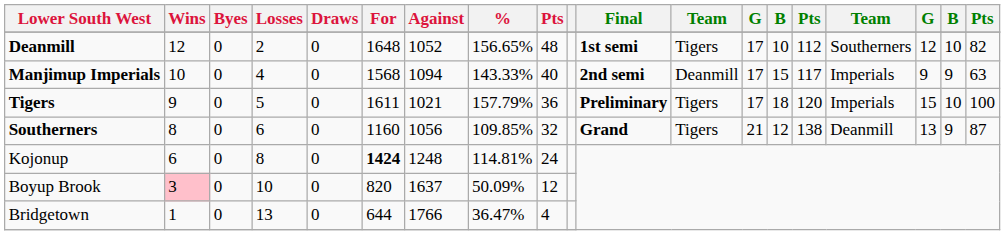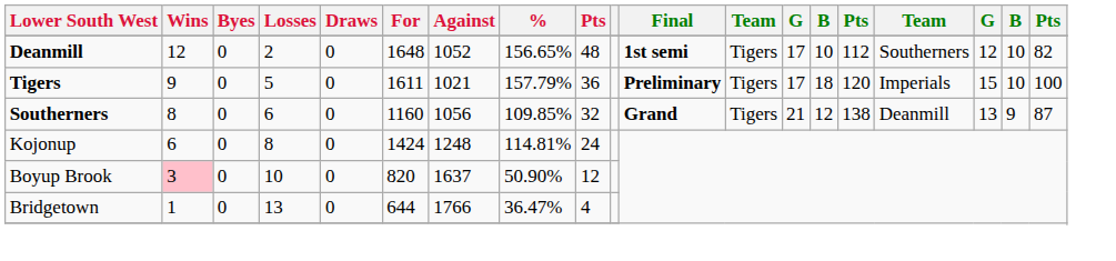 <table style="font-size: 85%; text-align: left;" class="wikitable">
 <tr>
 <th style="color:crimson">Lower South West</th>
 <th style="color:crimson">Wins</th>
 <th style="color:crimson">Byes</th>
 <th style="color:crimson">Losses</th>
 <th style="color:crimson">Draws</th>
 <th style="color:crimson">For</th>
 <th style="color:crimson">Against</th>
 <th style="color:crimson">%</th>
 <th style="color:crimson">Pts</th>
 <th></th>
 <th style="color:green">Final</th>
 <th style="color:green">Team</th>
 <th style="color:green">G</th>
 <th style="color:green">B</th>
 <th style="color:green">Pts</th>
 <th style="color:green">Team</th>
 <th style="color:green">G</th>
 <th style="color:green">B</th>
 <th style="color:green">Pts</th>
 </tr>
 <tr>
 </tr>
 <tr>
 </tr>
 <tr>
 <td><strong>	Deanmill	</strong></td>
 <td>12</td>
 <td>0</td>
 <td>2</td>
 <td>0</td>
 <td>1648</td>
 <td>1052</td>
 <td>156.65%</td>
 <td>48</td>
 <td></td>
 <td><strong>1st semi</strong></td>
 <td>Tigers</td>
 <td>17</td>
 <td>10</td>
 <td>112</td>
 <td>Southerners</td>
 <td>12</td>
 <td>10</td>
 <td>82</td>
-</tr>
-<tr>
-<td><strong>	Manjimup Imperials	</strong></td>
-<td>10</td>
-<td>0</td>
-<td>4</td>
-<td>0</td>
-<td>1568</td>
-<td>1094</td>
-<td>143.33%</td>
-<td>40</td>
-<td></td>
-<td><strong>2nd semi</strong></td>
-<td>Deanmill</td>
-<td>17</td>
-<td>15</td>
-<td>117</td>
-<td>Imperials</td>
-<td>9</td>
-<td>9</td>
-<td>63</td>
 </tr>
 <tr>
 <td><strong>	Tigers 	</strong></td>
 <td>9</td>
 <td>0</td>
 <td>5</td>
 <td>0</td>
 <td>1611</td>
 <td>1021</td>
 <td>157.79%</td>
 <td>36</td>
 <td></td>
 <td><strong>Preliminary</strong></td>
 <td>Tigers</td>
 <td>17</td>
 <td>18</td>
 <td>120</td>
 <td>Imperials</td>
 <td>15</td>
 <td>10</td>
 <td>100</td>
 </tr>
 <tr>
 <td><strong>	Southerners	</strong></td>
 <td>8</td>
 <td>0</td>
 <td>6</td>
 <td>0</td>
 <td>1160</td>
 <td>1056</td>
 <td>109.85%</td>
 <td>32</td>
 <td></td>
 <td><strong>Grand</strong></td>
 <td>Tigers</td>
 <td>21</td>
 <td>12</td>
 <td>138</td>
 <td>Deanmill</td>
 <td>13</td>
 <td>9</td>
 <td>87</td>
 </tr>
 <tr>
 <td>Kojonup</td>
 <td>6</td>
 <td>0</td>
 <td>8</td>
 <td>0</td>
-<td><strong>1424</strong></td>
+<td>1424</td>
 <td>1248</td>
 <td>114.81%</td>
 <td>24</td>
 <td></td>
 </tr>
 <tr>
 <td>Boyup Brook</td>
 <td style="background: pink;">3</td>
 <td>0</td>
 <td>10</td>
 <td>0</td>
 <td>820</td>
 <td>1637</td>
-<td>50.09%</td>
+<td>50.90%</td>
 <td>12</td>
 <td></td>
 </tr>
 <tr>
 <td>Bridgetown</td>
 <td>1</td>
 <td>0</td>
 <td>13</td>
 <td>0</td>
 <td>644</td>
 <td>1766</td>
 <td>36.47%</td>
 <td>4</td>
 <td></td>
 </tr>
 <tr>
 </tr>
 </table>
